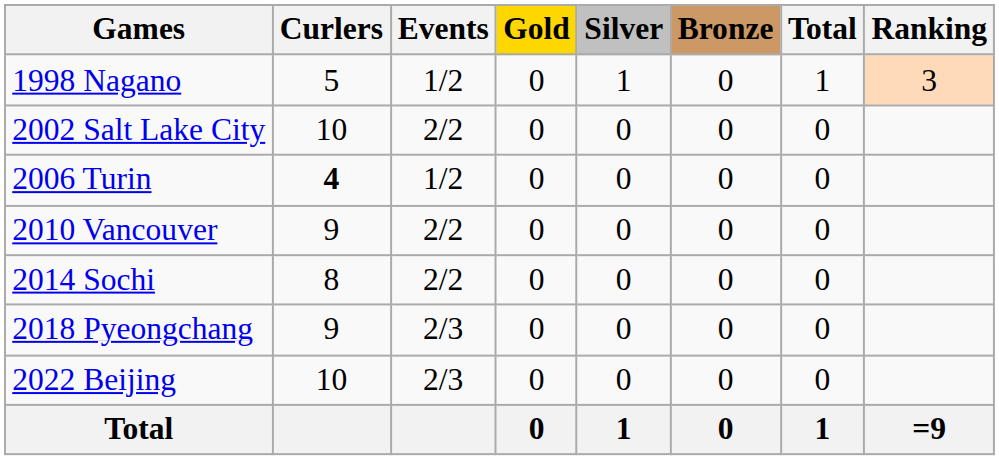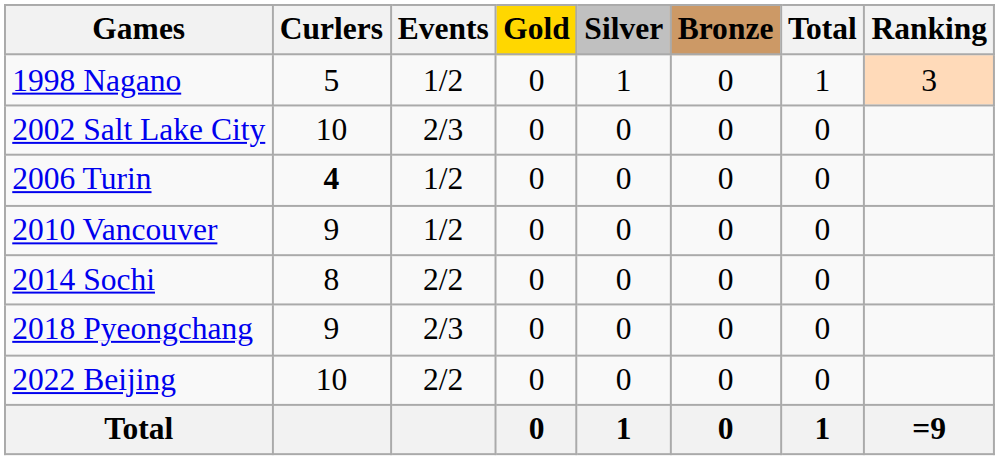 <table class="wikitable sortable" style="text-align:center">
 <tr>
 <th>Games</th>
 <th>Curlers</th>
 <th>Events</th>
 <th style="background-color:gold;">Gold</th>
 <th style="background-color:silver;">Silver</th>
 <th style="background-color:#c96;">Bronze</th>
 <th>Total</th>
 <th>Ranking</th>
 </tr>
 <tr>
 <td align=left><a href='#'>1998 Nagano</a></td>
 <td>5</td>
 <td>1/2</td>
 <td>0</td>
 <td>1</td>
 <td>0</td>
 <td>1</td>
 <td bgcolor=ffdab9>3</td>
 </tr>
 <tr>
 <td align=left><a href='#'>2002 Salt Lake City</a></td>
 <td>10</td>
-<td>2/2</td>
+<td>2/3</td>
 <td>0</td>
 <td>0</td>
 <td>0</td>
 <td>0</td>
 <td></td>
 </tr>
 <tr>
 <td align=left><a href='#'>2006 Turin</a></td>
 <td><strong>4</strong></td>
 <td>1/2</td>
 <td>0</td>
 <td>0</td>
 <td>0</td>
 <td>0</td>
 <td></td>
 </tr>
 <tr>
 <td align=left><a href='#'>2010 Vancouver</a></td>
 <td>9</td>
-<td>2/2</td>
+<td>1/2</td>
 <td>0</td>
 <td>0</td>
 <td>0</td>
 <td>0</td>
 <td></td>
 </tr>
 <tr>
 <td align=left><a href='#'>2014 Sochi</a></td>
 <td>8</td>
 <td>2/2</td>
 <td>0</td>
 <td>0</td>
 <td>0</td>
 <td>0</td>
 <td></td>
 </tr>
 <tr>
 <td align=left><a href='#'>2018 Pyeongchang</a></td>
 <td>9</td>
 <td>2/3</td>
 <td>0</td>
 <td>0</td>
 <td>0</td>
 <td>0</td>
 <td></td>
 </tr>
 <tr>
 <td align=left><a href='#'>2022 Beijing</a></td>
 <td>10</td>
-<td>2/3</td>
+<td>2/2</td>
 <td>0</td>
 <td>0</td>
 <td>0</td>
 <td>0</td>
 <td></td>
 </tr>
 <tr>
 <th>Total</th>
 <th></th>
 <th></th>
 <th>0</th>
 <th>1</th>
 <th>0</th>
 <th>1</th>
 <th>=9</th>
 </tr>
 </table>
